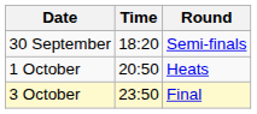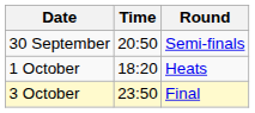 <table class="wikitable">
 <tr>
 <th>Date</th>
 <th>Time</th>
 <th>Round</th>
 </tr>
 <tr>
 <td>30 September</td>
-<td>18:20</td>
+<td>20:50</td>
 <td><a href='#'>Semi-finals</a></td>
 </tr>
 <tr>
 <td>1 October</td>
-<td>20:50</td>
+<td>18:20</td>
 <td><a href='#'>Heats</a></td>
 </tr>
 <tr style=background:lemonchiffon>
 <td>3 October</td>
 <td>23:50</td>
 <td><a href='#'>Final</a></td>
 </tr>
 </table>
